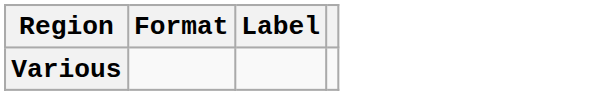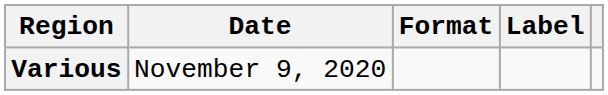 <table class="wikitable plainrowheaders">
 <tr>
 <th scope="col">Region</th>
+<th scope="col">Date</th>
 <th scope="col">Format</th>
 <th scope="col">Label</th>
 <th scope="col"></th>
 </tr>
 <tr>
 <th scope="row">Various</th>
+<td>November 9, 2020</td>
 <td></td>
 <td></td>
 <td style="text-align:center"></td>
 </tr>
 </table>
